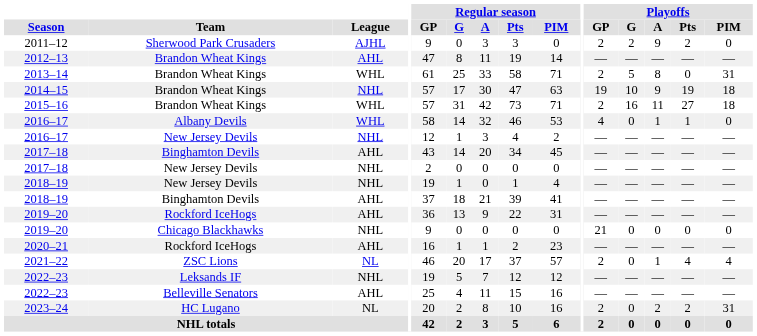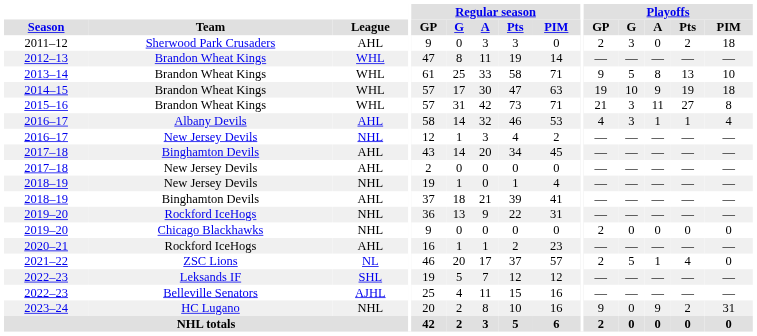 <table border="0" cellpadding="1" cellspacing="0" style="text-align:center; width:60em">
 <tr bgcolor="#e0e0e0">
 <th colspan="3" bgcolor="#ffffff"></th>
 <th rowspan="99" bgcolor="#ffffff"></th>
 <th colspan="5"><a href='#'>Regular season</a></th>
 <th rowspan="99" bgcolor="#ffffff"></th>
 <th colspan="5"><a href='#'>Playoffs</a></th>
 </tr>
 <tr bgcolor="#e0e0e0">
 <th><a href='#'>Season</a></th>
 <th>Team</th>
 <th>League</th>
 <th>GP</th>
 <th><a href='#'>G</a></th>
 <th><a href='#'>A</a></th>
 <th><a href='#'>Pts</a></th>
 <th><a href='#'>PIM</a></th>
 <th>GP</th>
 <th>G</th>
 <th>A</th>
 <th>Pts</th>
 <th>PIM</th>
 </tr>
 <tr>
 <td>2011–12</td>
 <td><a href='#'>Sherwood Park Crusaders</a></td>
-<td><a href='#'>AJHL</a></td>
+<td>AHL</td>
 <td>9</td>
 <td>0</td>
 <td>3</td>
 <td>3</td>
 <td>0</td>
 <td>2</td>
+<td>3</td>
+<td>0</td>
 <td>2</td>
-<td>9</td>
-<td>2</td>
-<td>0</td>
+<td>18</td>
 </tr>
 <tr bgcolor="#f0f0f0">
 <td><a href='#'>2012–13</a></td>
 <td><a href='#'>Brandon Wheat Kings</a></td>
-<td><a href='#'>AHL</a></td>
+<td><a href='#'>WHL</a></td>
 <td>47</td>
 <td>8</td>
 <td>11</td>
 <td>19</td>
 <td>14</td>
 <td>—</td>
 <td>—</td>
 <td>—</td>
 <td>—</td>
 <td>—</td>
 </tr>
 <tr>
 <td><a href='#'>2013–14</a></td>
 <td>Brandon Wheat Kings</td>
 <td>WHL</td>
 <td>61</td>
 <td>25</td>
 <td>33</td>
 <td>58</td>
 <td>71</td>
-<td>2</td>
+<td>9</td>
 <td>5</td>
 <td>8</td>
-<td>0</td>
-<td>31</td>
+<td>13</td>
+<td>10</td>
 </tr>
 <tr bgcolor="#f0f0f0">
 <td><a href='#'>2014–15</a></td>
 <td>Brandon Wheat Kings</td>
-<td><a href='#'>NHL</a></td>
+<td>WHL</td>
 <td>57</td>
 <td>17</td>
 <td>30</td>
 <td>47</td>
 <td>63</td>
 <td>19</td>
 <td>10</td>
 <td>9</td>
 <td>19</td>
 <td>18</td>
 </tr>
 <tr>
 <td><a href='#'>2015–16</a></td>
 <td>Brandon Wheat Kings</td>
 <td>WHL</td>
 <td>57</td>
 <td>31</td>
 <td>42</td>
 <td>73</td>
 <td>71</td>
-<td>2</td>
-<td>16</td>
+<td>21</td>
+<td>3</td>
 <td>11</td>
 <td>27</td>
-<td>18</td>
+<td>8</td>
 </tr>
 <tr bgcolor="#f0f0f0">
 <td><a href='#'>2016–17</a></td>
 <td><a href='#'>Albany Devils</a></td>
-<td><a href='#'>WHL</a></td>
+<td><a href='#'>AHL</a></td>
 <td>58</td>
 <td>14</td>
 <td>32</td>
 <td>46</td>
 <td>53</td>
 <td>4</td>
-<td>0</td>
+<td>3</td>
 <td>1</td>
 <td>1</td>
-<td>0</td>
+<td>4</td>
 </tr>
 <tr>
 <td><a href='#'>2016–17</a></td>
 <td><a href='#'>New Jersey Devils</a></td>
 <td><a href='#'>NHL</a></td>
 <td>12</td>
 <td>1</td>
 <td>3</td>
 <td>4</td>
 <td>2</td>
 <td>—</td>
 <td>—</td>
 <td>—</td>
 <td>—</td>
 <td>—</td>
 </tr>
 <tr bgcolor="#f0f0f0">
 <td><a href='#'>2017–18</a></td>
 <td><a href='#'>Binghamton Devils</a></td>
 <td>AHL</td>
 <td>43</td>
 <td>14</td>
 <td>20</td>
 <td>34</td>
 <td>45</td>
 <td>—</td>
 <td>—</td>
 <td>—</td>
 <td>—</td>
 <td>—</td>
 </tr>
 <tr>
 <td><a href='#'>2017–18</a></td>
 <td>New Jersey Devils</td>
-<td>NHL</td>
+<td>AHL</td>
 <td>2</td>
 <td>0</td>
 <td>0</td>
 <td>0</td>
 <td>0</td>
 <td>—</td>
 <td>—</td>
 <td>—</td>
 <td>—</td>
 <td>—</td>
 </tr>
 <tr bgcolor="#f0f0f0">
 <td><a href='#'>2018–19</a></td>
 <td>New Jersey Devils</td>
 <td>NHL</td>
 <td>19</td>
 <td>1</td>
 <td>0</td>
 <td>1</td>
 <td>4</td>
 <td>—</td>
 <td>—</td>
 <td>—</td>
 <td>—</td>
 <td>—</td>
 </tr>
 <tr>
 <td><a href='#'>2018–19</a></td>
 <td>Binghamton Devils</td>
 <td>AHL</td>
 <td>37</td>
 <td>18</td>
 <td>21</td>
 <td>39</td>
 <td>41</td>
 <td>—</td>
 <td>—</td>
 <td>—</td>
 <td>—</td>
 <td>—</td>
 </tr>
 <tr bgcolor="#f0f0f0">
 <td><a href='#'>2019–20</a></td>
 <td><a href='#'>Rockford IceHogs</a></td>
-<td>AHL</td>
+<td>NHL</td>
 <td>36</td>
 <td>13</td>
 <td>9</td>
 <td>22</td>
 <td>31</td>
 <td>—</td>
 <td>—</td>
 <td>—</td>
 <td>—</td>
 <td>—</td>
 </tr>
 <tr>
 <td><a href='#'>2019–20</a></td>
 <td><a href='#'>Chicago Blackhawks</a></td>
 <td>NHL</td>
 <td>9</td>
 <td>0</td>
 <td>0</td>
 <td>0</td>
 <td>0</td>
-<td>21</td>
+<td>2</td>
 <td>0</td>
 <td>0</td>
 <td>0</td>
 <td>0</td>
 </tr>
 <tr bgcolor="#f0f0f0">
 <td><a href='#'>2020–21</a></td>
 <td>Rockford IceHogs</td>
 <td>AHL</td>
 <td>16</td>
 <td>1</td>
 <td>1</td>
 <td>2</td>
 <td>23</td>
 <td>—</td>
 <td>—</td>
 <td>—</td>
 <td>—</td>
 <td>—</td>
 </tr>
 <tr>
 <td><a href='#'>2021–22</a></td>
 <td><a href='#'>ZSC Lions</a></td>
 <td><a href='#'>NL</a></td>
 <td>46</td>
 <td>20</td>
 <td>17</td>
 <td>37</td>
 <td>57</td>
 <td>2</td>
-<td>0</td>
+<td>5</td>
 <td>1</td>
 <td>4</td>
-<td>4</td>
+<td>0</td>
 </tr>
 <tr bgcolor="#f0f0f0">
 <td><a href='#'>2022–23</a></td>
 <td><a href='#'>Leksands IF</a></td>
-<td>NHL</td>
+<td><a href='#'>SHL</a></td>
 <td>19</td>
 <td>5</td>
 <td>7</td>
 <td>12</td>
 <td>12</td>
 <td>—</td>
 <td>—</td>
 <td>—</td>
 <td>—</td>
 <td>—</td>
 </tr>
 <tr>
 <td><a href='#'>2022–23</a></td>
 <td><a href='#'>Belleville Senators</a></td>
-<td>AHL</td>
+<td><a href='#'>AJHL</a></td>
 <td>25</td>
 <td>4</td>
 <td>11</td>
 <td>15</td>
 <td>16</td>
 <td>—</td>
 <td>—</td>
 <td>—</td>
 <td>—</td>
 <td>—</td>
 </tr>
 <tr bgcolor="#f0f0f0">
 <td><a href='#'>2023–24</a></td>
 <td><a href='#'>HC Lugano</a></td>
-<td>NL</td>
+<td>NHL</td>
 <td>20</td>
 <td>2</td>
 <td>8</td>
 <td>10</td>
 <td>16</td>
-<td>2</td>
+<td>9</td>
 <td>0</td>
-<td>2</td>
+<td>9</td>
 <td>2</td>
 <td>31</td>
 </tr>
 <tr bgcolor="#e0e0e0">
 <th colspan="3">NHL totals</th>
 <th>42</th>
 <th>2</th>
 <th>3</th>
 <th>5</th>
 <th>6</th>
 <th>2</th>
 <th>0</th>
 <th>0</th>
 <th>0</th>
 <th>0</th>
 </tr>
 </table>
